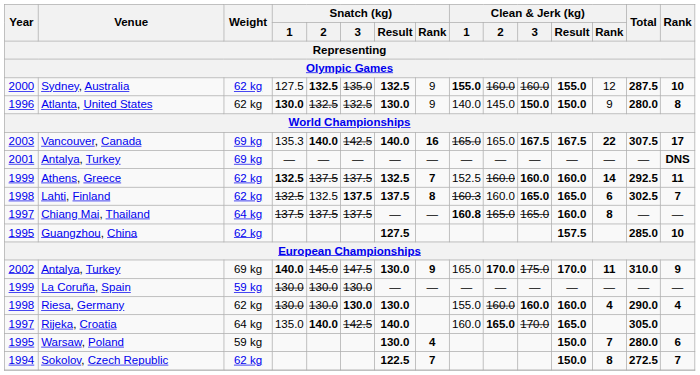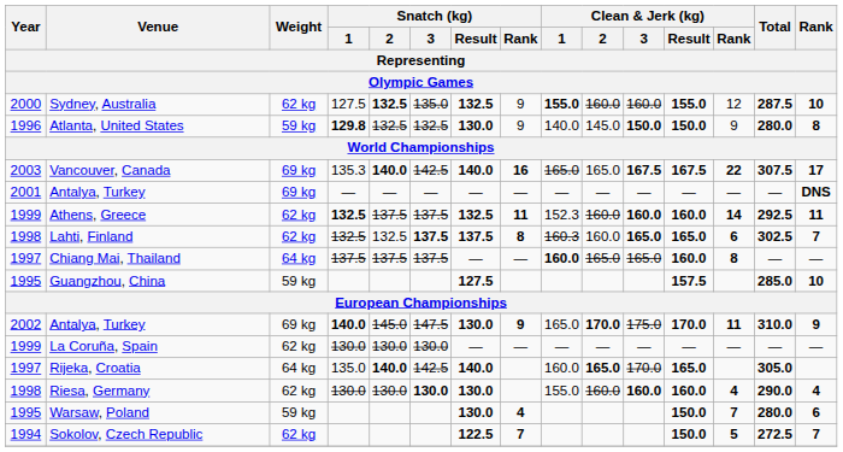 <table class = "wikitable" style="text-align:center;">
 <tr>
 <th rowspan=2 width=40>Year</th>
 <th rowspan=2 width=250>Venue</th>
 <th rowspan=2 width=60>Weight</th>
 <th colspan=5>Snatch (kg)</th>
 <th colspan=5>Clean & Jerk (kg)</th>
 <th rowspan=2 width=40>Total</th>
 <th rowspan=2 width=40>Rank</th>
 </tr>
 <tr>
 <th width=40>1</th>
 <th width=40>2</th>
 <th width=40>3</th>
 <th width=40>Result</th>
 <th width=40>Rank</th>
 <th width=40>1</th>
 <th width=40>2</th>
 <th width=40>3</th>
 <th width=40>Result</th>
 <th width=40>Rank</th>
 </tr>
 <tr>
 <th colspan=15>Representing </th>
 </tr>
 <tr>
 <th colspan=15><a href='#'>Olympic Games</a></th>
 </tr>
 <tr>
 <td><a href='#'>2000</a></td>
 <td align=left> <a href='#'>Sydney</a>, <a href='#'>Australia</a></td>
 <td><a href='#'>62 kg</a></td>
 <td>127.5</td>
 <td><strong>132.5</strong></td>
 <td><s>135.0</s></td>
 <td><strong>132.5</strong></td>
 <td>9</td>
 <td><strong>155.0</strong></td>
 <td><s>160.0</s></td>
 <td><s>160.0</s></td>
 <td><strong>155.0</strong></td>
 <td>12</td>
 <td><strong>287.5</strong></td>
 <td><strong>10</strong></td>
 </tr>
 <tr>
 <td><a href='#'>1996</a></td>
 <td align=left> <a href='#'>Atlanta</a>, <a href='#'>United States</a></td>
-<td>62 kg</td>
-<td><strong>130.0</strong></td>
+<td><a href='#'>59 kg</a></td>
+<td><strong>129.8</strong></td>
 <td><s>132.5</s></td>
 <td><s>132.5</s></td>
 <td><strong>130.0</strong></td>
 <td>9</td>
 <td>140.0</td>
 <td>145.0</td>
 <td><strong>150.0</strong></td>
 <td><strong>150.0</strong></td>
 <td>9</td>
 <td><strong>280.0</strong></td>
 <td><strong>8</strong></td>
 </tr>
 <tr>
 <th colspan=15><a href='#'>World Championships</a></th>
 </tr>
 <tr>
 <td><a href='#'>2003</a></td>
 <td align=left> <a href='#'>Vancouver</a>, <a href='#'>Canada</a></td>
 <td><a href='#'>69 kg</a></td>
 <td>135.3</td>
 <td><strong>140.0</strong></td>
 <td><s>142.5</s></td>
 <td><strong>140.0</strong></td>
 <td><strong>16</strong></td>
 <td><s>165.0</s></td>
 <td>165.0</td>
 <td><strong>167.5</strong></td>
 <td><strong>167.5</strong></td>
 <td><strong>22</strong></td>
 <td><strong>307.5</strong></td>
 <td><strong>17</strong></td>
 </tr>
 <tr>
 <td><a href='#'>2001</a></td>
 <td align=left> <a href='#'>Antalya</a>, <a href='#'>Turkey</a></td>
 <td><a href='#'>69 kg</a></td>
 <td>—</td>
 <td>—</td>
 <td>—</td>
 <td>—</td>
 <td>—</td>
 <td>—</td>
 <td>—</td>
 <td>—</td>
 <td>—</td>
 <td>—</td>
 <td>—</td>
 <td><strong>DNS</strong></td>
 </tr>
 <tr>
 <td><a href='#'>1999</a></td>
 <td align=left> <a href='#'>Athens</a>, <a href='#'>Greece</a></td>
 <td><a href='#'>62 kg</a></td>
 <td><strong>132.5</strong></td>
 <td><s>137.5</s></td>
 <td><s>137.5</s></td>
 <td><strong>132.5</strong></td>
-<td><strong>7</strong></td>
-<td>152.5</td>
+<td><strong>11</strong></td>
+<td>152.3</td>
 <td><s>160.0</s></td>
 <td><strong>160.0</strong></td>
 <td><strong>160.0</strong></td>
 <td><strong>14</strong></td>
 <td><strong>292.5</strong></td>
 <td><strong>11</strong></td>
 </tr>
 <tr>
 <td><a href='#'>1998</a></td>
 <td align=left> <a href='#'>Lahti</a>, <a href='#'>Finland</a></td>
 <td><a href='#'>62 kg</a></td>
 <td><s>132.5</s></td>
 <td>132.5</td>
 <td><strong>137.5</strong></td>
 <td><strong>137.5</strong></td>
 <td><strong>8</strong></td>
 <td><s>160.3</s></td>
 <td>160.0</td>
 <td><strong>165.0</strong></td>
 <td><strong>165.0</strong></td>
 <td><strong>6</strong></td>
 <td><strong>302.5</strong></td>
 <td><strong>7</strong></td>
 </tr>
 <tr>
 <td><a href='#'>1997</a></td>
 <td align=left> <a href='#'>Chiang Mai</a>, <a href='#'>Thailand</a></td>
 <td><a href='#'>64 kg</a></td>
 <td><s>137.5</s></td>
 <td><s>137.5</s></td>
 <td><s>137.5</s></td>
 <td>—</td>
 <td>—</td>
-<td><strong>160.8</strong></td>
+<td><strong>160.0</strong></td>
 <td><s>165.0</s></td>
 <td><s>165.0</s></td>
 <td><strong>160.0</strong></td>
 <td><strong>8</strong></td>
 <td>—</td>
 <td>—</td>
 </tr>
 <tr>
 <td><a href='#'>1995</a></td>
 <td align=left> <a href='#'>Guangzhou</a>, <a href='#'>China</a></td>
-<td><a href='#'>62 kg</a></td>
+<td>59 kg</td>
 <td></td>
 <td></td>
 <td></td>
 <td><strong>127.5</strong></td>
 <td></td>
 <td></td>
 <td></td>
 <td></td>
 <td><strong>157.5</strong></td>
 <td></td>
 <td><strong>285.0</strong></td>
 <td><strong>10</strong></td>
 </tr>
 <tr>
 <th colspan=15><a href='#'>European Championships</a></th>
 </tr>
 <tr>
 <td><a href='#'>2002</a></td>
 <td align=left> <a href='#'>Antalya</a>, <a href='#'>Turkey</a></td>
 <td>69 kg</td>
 <td><strong>140.0</strong></td>
 <td><s>145.0</s></td>
 <td><s>147.5</s></td>
 <td><strong>130.0</strong></td>
 <td><strong>9</strong></td>
 <td>165.0</td>
 <td><strong>170.0</strong></td>
 <td><s>175.0</s></td>
 <td><strong>170.0</strong></td>
 <td><strong>11</strong></td>
 <td><strong>310.0</strong></td>
 <td><strong>9</strong></td>
 </tr>
 <tr>
 <td><a href='#'>1999</a></td>
 <td align=left> <a href='#'>La Coruña</a>, <a href='#'>Spain</a></td>
-<td><a href='#'>59 kg</a></td>
+<td>62 kg</td>
 <td><s>130.0</s></td>
 <td><s>130.0</s></td>
 <td><s>130.0</s></td>
 <td>—</td>
 <td>—</td>
 <td>—</td>
 <td>—</td>
 <td>—</td>
 <td>—</td>
 <td>—</td>
 <td>—</td>
 <td>—</td>
+</tr>
+<tr>
+<td><a href='#'>1997</a></td>
+<td align=left> <a href='#'>Rijeka</a>, <a href='#'>Croatia</a></td>
+<td>64 kg</td>
+<td>135.0</td>
+<td><strong>140.0</strong></td>
+<td><s>142.5</s></td>
+<td><strong>140.0</strong></td>
+<td><strong></strong></td>
+<td>160.0</td>
+<td><strong>165.0</strong></td>
+<td><s>170.0</s></td>
+<td><strong>165.0</strong></td>
+<td><strong></strong></td>
+<td><strong>305.0</strong></td>
+<td><strong></strong></td>
 </tr>
 <tr>
 <td><a href='#'>1998</a></td>
 <td align=left> <a href='#'>Riesa</a>, <a href='#'>Germany</a></td>
 <td>62 kg</td>
 <td><s>130.0</s></td>
 <td><s>130.0</s></td>
 <td><strong>130.0</strong></td>
 <td><strong>130.0</strong></td>
 <td><strong></strong></td>
 <td>155.0</td>
 <td><s>160.0</s></td>
 <td><strong>160.0</strong></td>
 <td><strong>160.0</strong></td>
 <td><strong>4</strong></td>
 <td><strong>290.0</strong></td>
 <td><strong>4</strong></td>
-</tr>
-<tr>
-<td><a href='#'>1997</a></td>
-<td align=left> <a href='#'>Rijeka</a>, <a href='#'>Croatia</a></td>
-<td>64 kg</td>
-<td>135.0</td>
-<td><strong>140.0</strong></td>
-<td><s>142.5</s></td>
-<td><strong>140.0</strong></td>
-<td><strong></strong></td>
-<td>160.0</td>
-<td><strong>165.0</strong></td>
-<td><s>170.0</s></td>
-<td><strong>165.0</strong></td>
-<td><strong></strong></td>
-<td><strong>305.0</strong></td>
-<td><strong></strong></td>
 </tr>
 <tr>
 <td><a href='#'>1995</a></td>
 <td align=left> <a href='#'>Warsaw</a>, <a href='#'>Poland</a></td>
 <td>59 kg</td>
 <td></td>
 <td></td>
 <td></td>
 <td><strong>130.0</strong></td>
 <td><strong>4</strong></td>
 <td></td>
 <td></td>
 <td></td>
 <td><strong>150.0</strong></td>
 <td><strong>7</strong></td>
 <td><strong>280.0</strong></td>
 <td><strong>6</strong></td>
 </tr>
 <tr>
 <td><a href='#'>1994</a></td>
 <td align=left> <a href='#'>Sokolov</a>, <a href='#'>Czech Republic</a></td>
 <td><a href='#'>62 kg</a></td>
 <td></td>
 <td></td>
 <td></td>
 <td><strong>122.5</strong></td>
 <td><strong>7</strong></td>
 <td></td>
 <td></td>
 <td></td>
 <td><strong>150.0</strong></td>
-<td><strong>8</strong></td>
+<td><strong>5</strong></td>
 <td><strong>272.5</strong></td>
 <td><strong>7</strong></td>
 </tr>
 <tr>
 </tr>
 </table>
